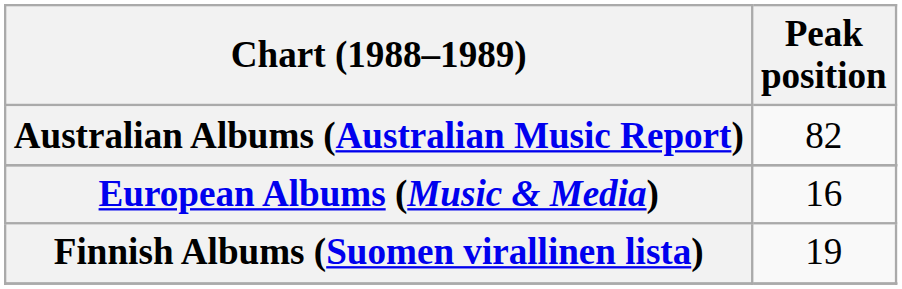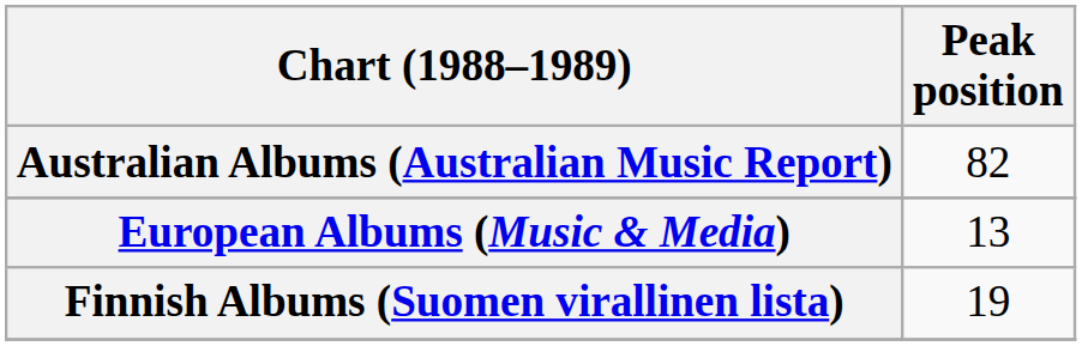 <table class="wikitable sortable plainrowheaders" style="text-align:center">
 <tr>
 <th scope="col">Chart (1988–1989)</th>
 <th scope="col">Peak<br>position</th>
 </tr>
 <tr>
 <th scope="row">Australian Albums (<a href='#'>Australian Music Report</a>)</th>
 <td>82</td>
 </tr>
 <tr>
 </tr>
 <tr>
 </tr>
 <tr>
 <th scope="row"><a href='#'>European Albums</a> (<em><a href='#'>Music & Media</a></em>)</th>
-<td>16</td>
+<td>13</td>
 </tr>
 <tr>
 <th scope="row">Finnish Albums (<a href='#'>Suomen virallinen lista</a>)</th>
 <td>19</td>
 </tr>
 <tr>
 </tr>
 <tr>
 </tr>
 <tr>
 </tr>
 <tr>
 </tr>
 <tr>
 </tr>
 <tr>
 </tr>
 <tr>
 </tr>
 </table>
